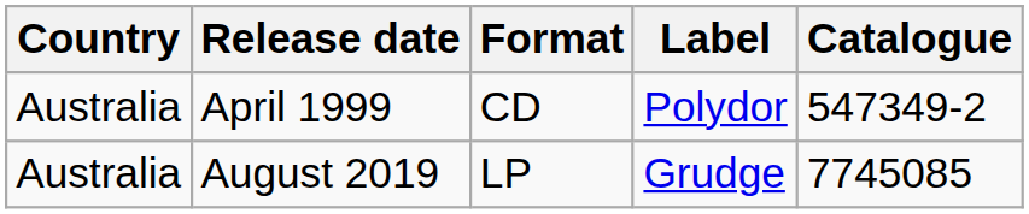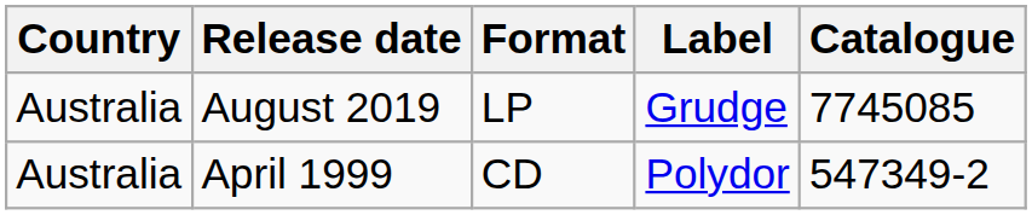 <table class="wikitable">
 <tr>
 <th>Country</th>
 <th>Release date</th>
 <th>Format</th>
 <th>Label</th>
 <th>Catalogue</th>
 </tr>
 <tr>
 <td>Australia</td>
+<td>August 2019</td>
+<td>LP</td>
+<td><a href='#'>Grudge</a></td>
+<td>7745085</td>
+</tr>
+<tr>
+<td>Australia</td>
 <td>April 1999</td>
 <td>CD</td>
 <td><a href='#'>Polydor</a></td>
 <td>547349-2</td>
 </tr>
-<tr>
-<td>Australia</td>
-<td>August 2019</td>
-<td>LP</td>
-<td><a href='#'>Grudge</a></td>
-<td>7745085</td>
-</tr>
 </table>
